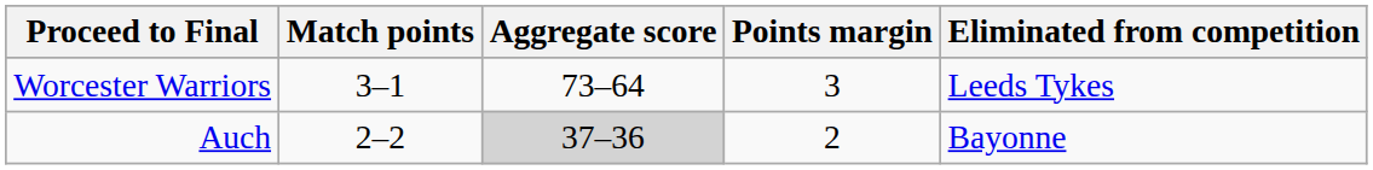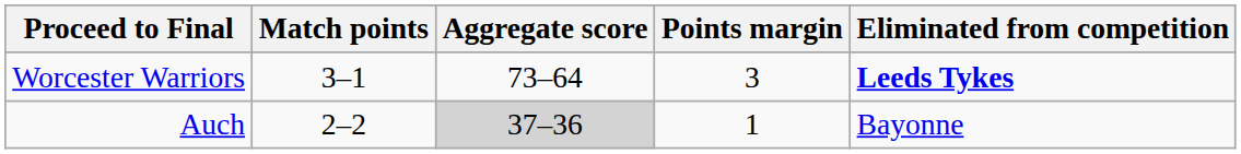 <table class="wikitable" style="text-align: center;">
 <tr>
 <th>Proceed to Final</th>
 <th>Match points</th>
 <th>Aggregate score</th>
 <th>Points margin</th>
 <th>Eliminated from competition</th>
 </tr>
 <tr>
 <td align="right"><a href='#'>Worcester Warriors</a> </td>
 <td>3–1</td>
 <td>73–64</td>
 <td>3</td>
-<td align="left"> <a href='#'>Leeds Tykes</a></td>
+<td align="left"><strong> <a href='#'>Leeds Tykes</a></strong></td>
 </tr>
 <tr>
 <td align="right"><a href='#'>Auch</a> </td>
 <td>2–2</td>
 <td style="background: lightgrey;">37–36</td>
-<td>2</td>
+<td>1</td>
 <td align="left"> <a href='#'>Bayonne</a></td>
 </tr>
 </table>
